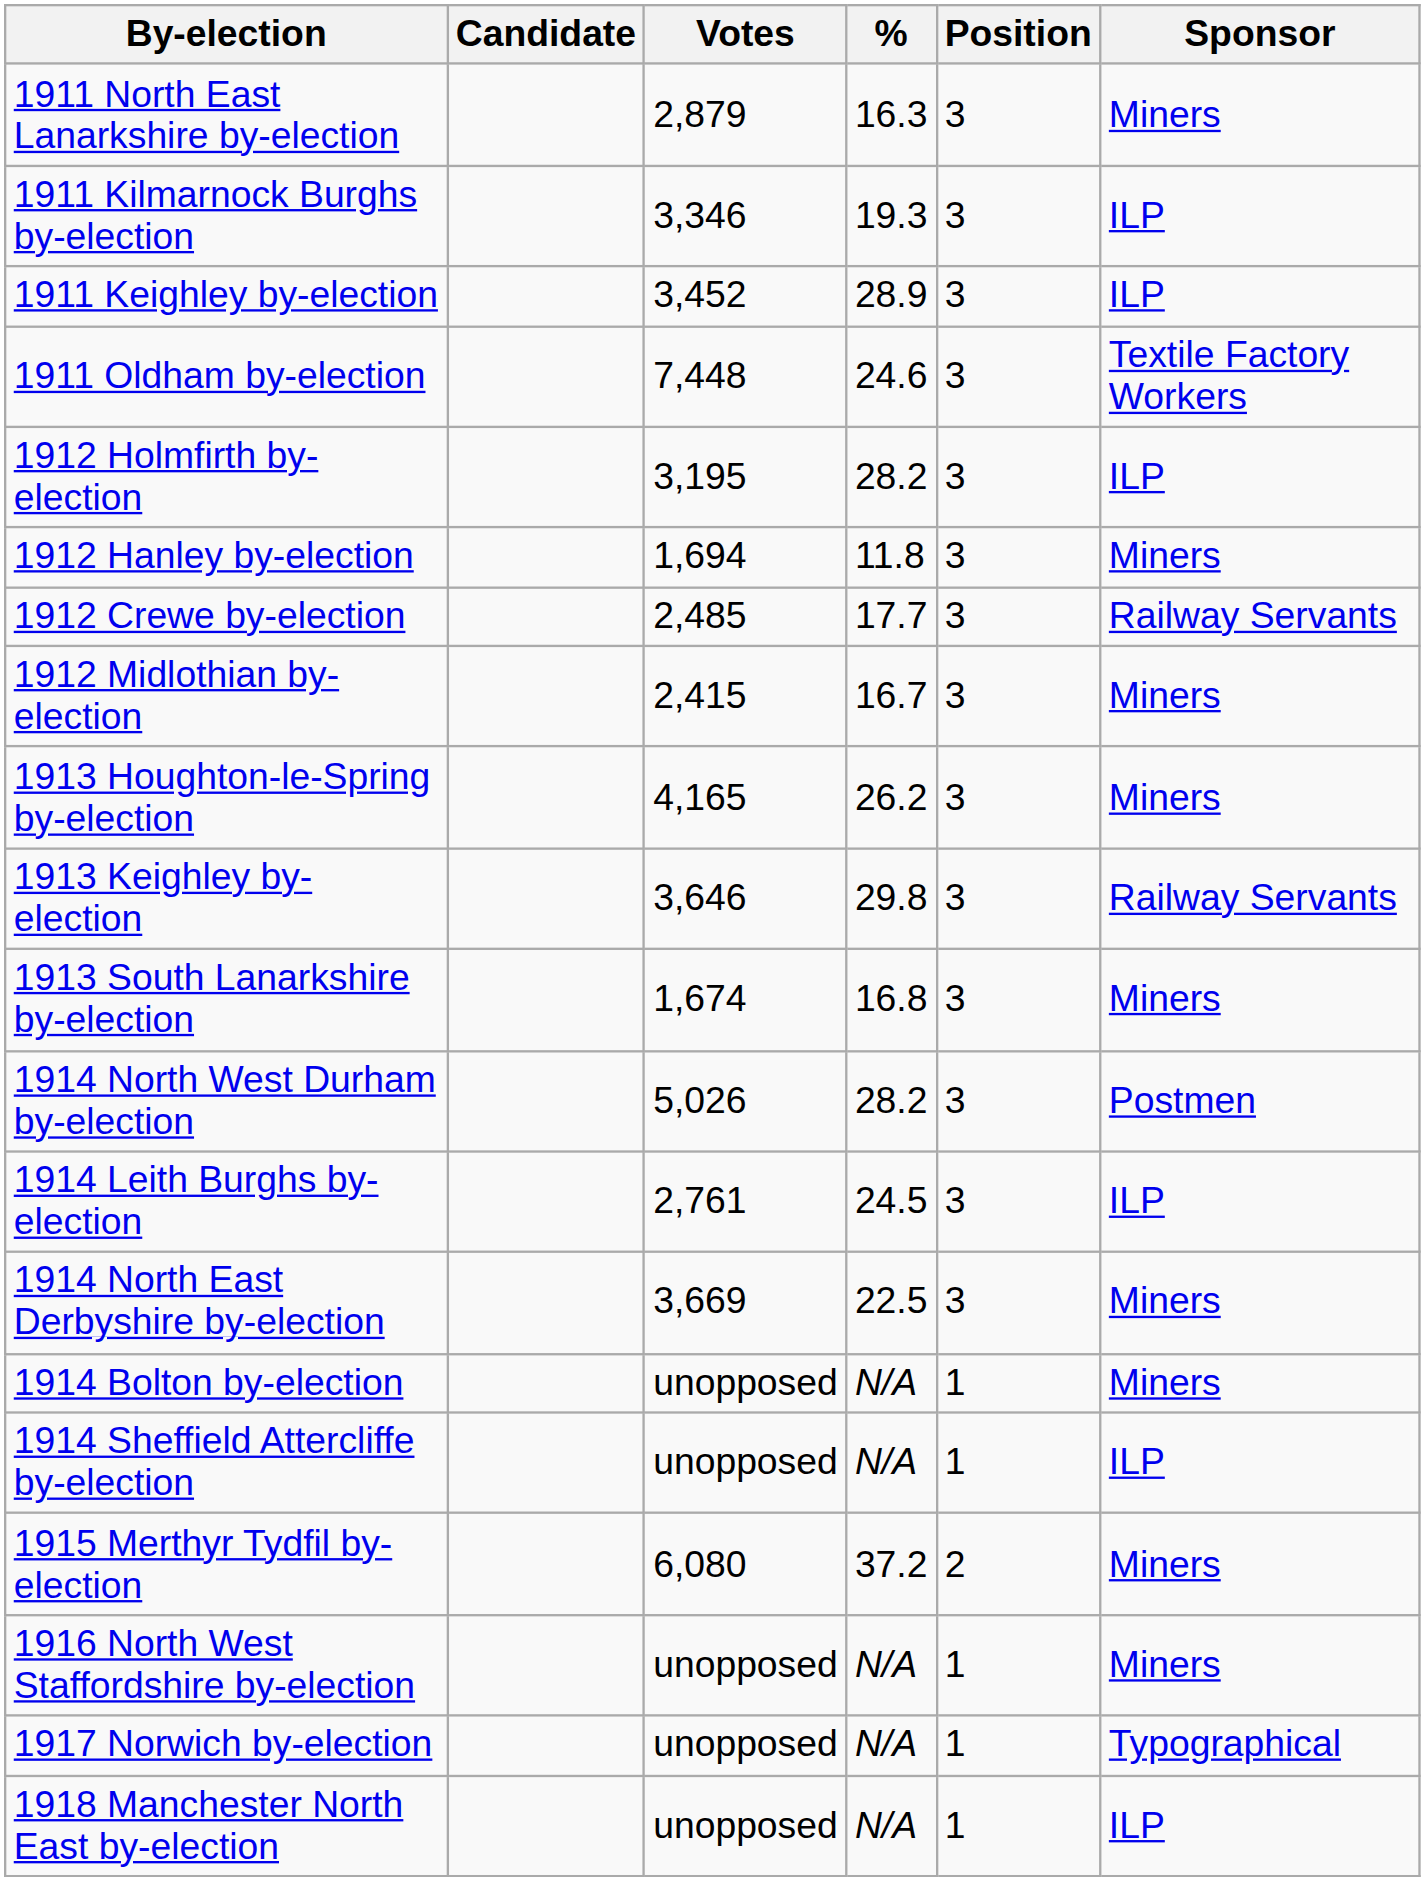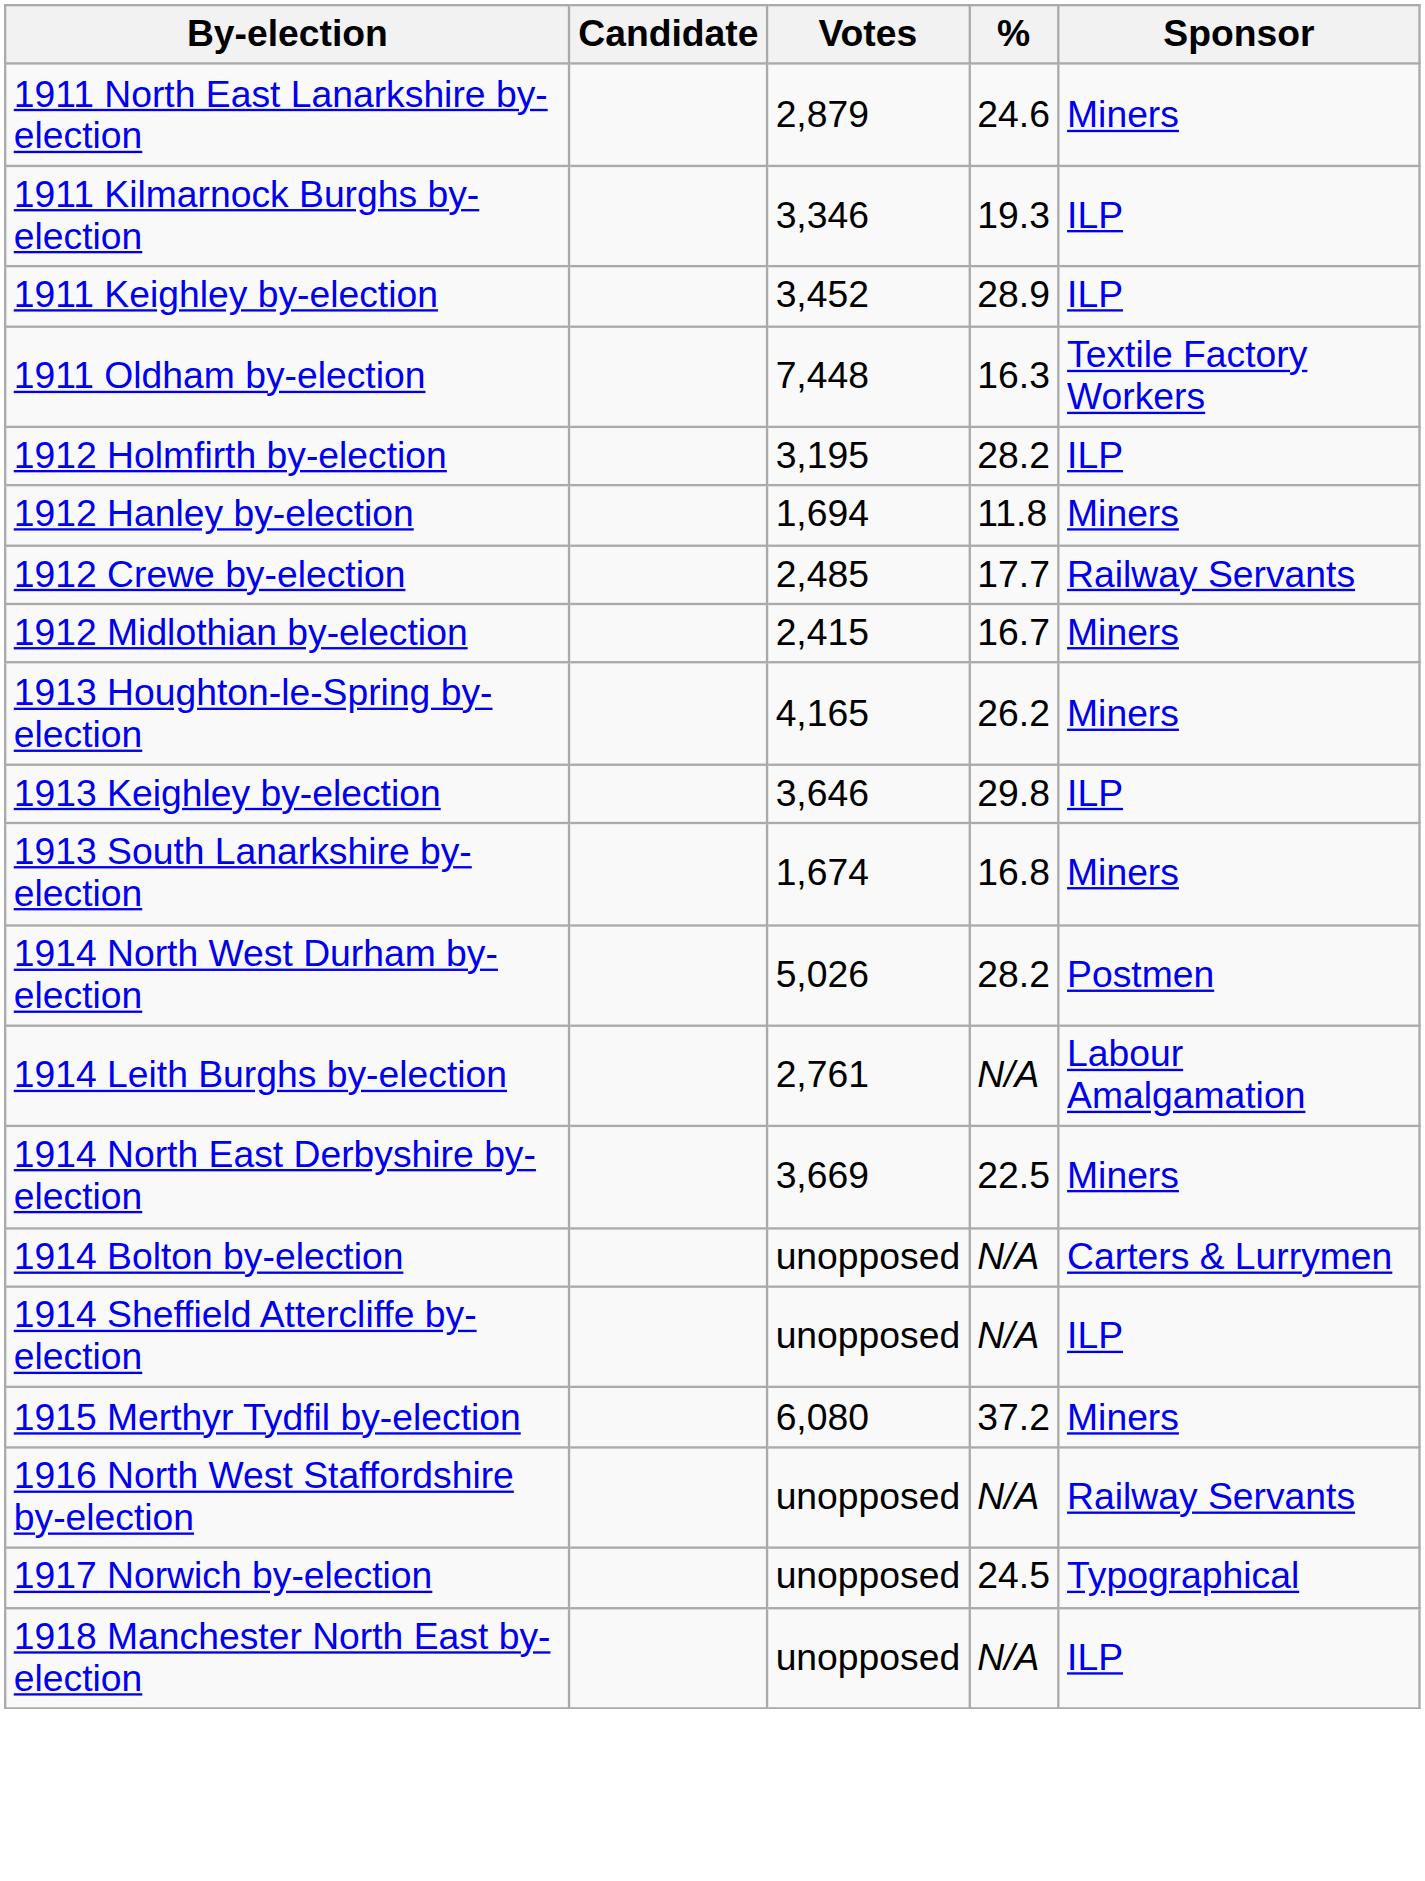 <table class="wikitable sortable">
 <tr>
 <th>By-election</th>
 <th>Candidate</th>
 <th>Votes</th>
 <th>%</th>
-<th>Position</th>
 <th>Sponsor</th>
 </tr>
 <tr>
 <td><a href='#'>1911 North East Lanarkshire by-election</a></td>
 <td></td>
 <td>2,879</td>
-<td>16.3</td>
-<td>3</td>
+<td>24.6</td>
 <td><a href='#'>Miners</a></td>
 </tr>
 <tr>
 <td><a href='#'>1911 Kilmarnock Burghs by-election</a></td>
 <td></td>
 <td>3,346</td>
 <td>19.3</td>
-<td>3</td>
 <td><a href='#'>ILP</a></td>
 </tr>
 <tr>
 <td><a href='#'>1911 Keighley by-election</a></td>
 <td></td>
 <td>3,452</td>
 <td>28.9</td>
-<td>3</td>
 <td><a href='#'>ILP</a></td>
 </tr>
 <tr>
 <td><a href='#'>1911 Oldham by-election</a></td>
 <td></td>
 <td>7,448</td>
-<td>24.6</td>
-<td>3</td>
+<td>16.3</td>
 <td><a href='#'>Textile Factory Workers</a></td>
 </tr>
 <tr>
 <td><a href='#'>1912 Holmfirth by-election</a></td>
 <td></td>
 <td>3,195</td>
 <td>28.2</td>
-<td>3</td>
 <td><a href='#'>ILP</a></td>
 </tr>
 <tr>
 <td><a href='#'>1912 Hanley by-election</a></td>
 <td></td>
 <td>1,694</td>
 <td>11.8</td>
-<td>3</td>
 <td><a href='#'>Miners</a></td>
 </tr>
 <tr>
 <td><a href='#'>1912 Crewe by-election</a></td>
 <td></td>
 <td>2,485</td>
 <td>17.7</td>
-<td>3</td>
 <td><a href='#'>Railway Servants</a></td>
 </tr>
 <tr>
 <td><a href='#'>1912 Midlothian by-election</a></td>
 <td></td>
 <td>2,415</td>
 <td>16.7</td>
-<td>3</td>
 <td><a href='#'>Miners</a></td>
 </tr>
 <tr>
 <td><a href='#'>1913 Houghton-le-Spring by-election</a></td>
 <td></td>
 <td>4,165</td>
 <td>26.2</td>
-<td>3</td>
 <td><a href='#'>Miners</a></td>
 </tr>
 <tr>
 <td><a href='#'>1913 Keighley by-election</a></td>
 <td></td>
 <td>3,646</td>
 <td>29.8</td>
-<td>3</td>
-<td><a href='#'>Railway Servants</a></td>
+<td><a href='#'>ILP</a></td>
 </tr>
 <tr>
 <td><a href='#'>1913 South Lanarkshire by-election</a></td>
 <td></td>
 <td>1,674</td>
 <td>16.8</td>
-<td>3</td>
 <td><a href='#'>Miners</a></td>
 </tr>
 <tr>
 <td><a href='#'>1914 North West Durham by-election</a></td>
 <td></td>
 <td>5,026</td>
 <td>28.2</td>
-<td>3</td>
 <td><a href='#'>Postmen</a></td>
 </tr>
 <tr>
 <td><a href='#'>1914 Leith Burghs by-election</a></td>
 <td></td>
 <td>2,761</td>
-<td>24.5</td>
-<td>3</td>
-<td><a href='#'>ILP</a></td>
+<td><em>N/A</em></td>
+<td><a href='#'>Labour Amalgamation</a></td>
 </tr>
 <tr>
 <td><a href='#'>1914 North East Derbyshire by-election</a></td>
 <td></td>
 <td>3,669</td>
 <td>22.5</td>
-<td>3</td>
 <td><a href='#'>Miners</a></td>
 </tr>
 <tr>
 <td><a href='#'>1914 Bolton by-election</a></td>
 <td></td>
 <td>unopposed</td>
 <td><em>N/A</em></td>
-<td>1</td>
-<td><a href='#'>Miners</a></td>
+<td><a href='#'>Carters & Lurrymen</a></td>
 </tr>
 <tr>
 <td><a href='#'>1914 Sheffield Attercliffe by-election</a></td>
 <td></td>
 <td>unopposed</td>
 <td><em>N/A</em></td>
-<td>1</td>
 <td><a href='#'>ILP</a></td>
 </tr>
 <tr>
 <td><a href='#'>1915 Merthyr Tydfil by-election</a></td>
 <td></td>
 <td>6,080</td>
 <td>37.2</td>
-<td>2</td>
 <td><a href='#'>Miners</a></td>
 </tr>
 <tr>
 <td><a href='#'>1916 North West Staffordshire by-election</a></td>
 <td></td>
 <td>unopposed</td>
 <td><em>N/A</em></td>
-<td>1</td>
-<td><a href='#'>Miners</a></td>
+<td><a href='#'>Railway Servants</a></td>
 </tr>
 <tr>
 <td><a href='#'>1917 Norwich by-election</a></td>
 <td></td>
 <td>unopposed</td>
-<td><em>N/A</em></td>
-<td>1</td>
+<td>24.5</td>
 <td><a href='#'>Typographical</a></td>
 </tr>
 <tr>
 <td><a href='#'>1918 Manchester North East by-election</a></td>
 <td></td>
 <td>unopposed</td>
 <td><em>N/A</em></td>
-<td>1</td>
 <td><a href='#'>ILP</a></td>
 </tr>
 </table>
